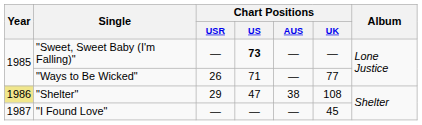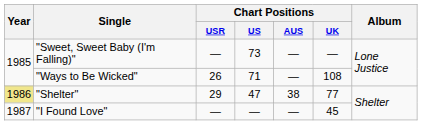 <table class="wikitable">
 <tr>
 <th rowspan="2">Year</th>
 <th rowspan="2">Single</th>
 <th colspan="4">Chart Positions</th>
 <th rowspan="2">Album</th>
 </tr>
 <tr>
 <th style="width:50px;"><small><a href='#'>USR</a></small> </th>
 <th style="width:50px;"><small><a href='#'>US</a></small></th>
 <th style="width:50px;"><small><a href='#'>AUS</a></small></th>
 <th style="width:50px;"><small><a href='#'>UK</a></small></th>
 </tr>
 <tr>
 <td rowspan="2">1985</td>
 <td>"Sweet, Sweet Baby (I'm Falling)"</td>
 <td style="text-align:center;">—</td>
-<td style="text-align:center;"><strong>73</strong></td>
+<td style="text-align:center;">73</td>
 <td style="text-align:center;">—</td>
 <td style="text-align:center;">—</td>
 <td rowspan="2"><em>Lone Justice</em></td>
 </tr>
 <tr>
 <td>"Ways to Be Wicked"</td>
 <td style="text-align:center;">26</td>
 <td style="text-align:center;">71</td>
 <td style="text-align:center;">—</td>
-<td style="text-align:center;">77</td>
+<td style="text-align:center;">108</td>
 </tr>
 <tr>
 <td style="background: khaki;">1986</td>
 <td>"Shelter"</td>
 <td style="text-align:center;">29</td>
 <td style="text-align:center;">47</td>
 <td style="text-align:center;">38</td>
-<td style="text-align:center;">108</td>
+<td style="text-align:center;">77</td>
 <td rowspan="2"><em>Shelter</em></td>
 </tr>
 <tr>
 <td>1987</td>
 <td>"I Found Love"</td>
 <td style="text-align:center;">—</td>
 <td style="text-align:center;">—</td>
 <td style="text-align:center;">—</td>
 <td style="text-align:center;">45</td>
 </tr>
 </table>
